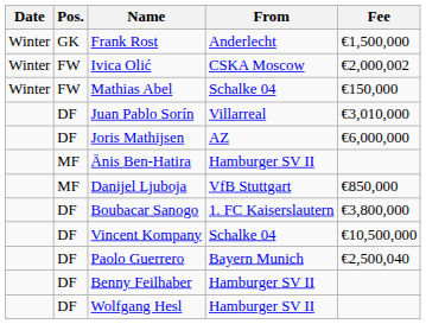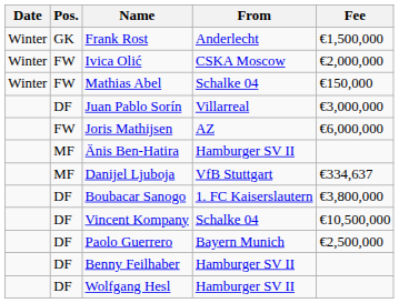 <table class="wikitable">
 <tr>
 <th>Date</th>
 <th>Pos.</th>
 <th>Name</th>
 <th>From</th>
 <th>Fee</th>
 </tr>
 <tr>
 <td>Winter</td>
 <td>GK</td>
 <td> <a href='#'>Frank Rost</a></td>
 <td> <a href='#'>Anderlecht</a></td>
 <td>€1,500,000</td>
 </tr>
 <tr>
 <td>Winter</td>
 <td>FW</td>
 <td> <a href='#'>Ivica Olić</a></td>
 <td> <a href='#'>CSKA Moscow</a></td>
-<td>€2,000,002</td>
+<td>€2,000,000</td>
 </tr>
 <tr>
 <td>Winter</td>
 <td>FW</td>
 <td> <a href='#'>Mathias Abel</a></td>
 <td> <a href='#'>Schalke 04</a></td>
 <td>€150,000</td>
 </tr>
 <tr>
 <td></td>
 <td>DF</td>
 <td> <a href='#'>Juan Pablo Sorín</a></td>
 <td> <a href='#'>Villarreal</a></td>
-<td>€3,010,000</td>
+<td>€3,000,000</td>
 </tr>
 <tr>
 <td></td>
-<td>DF</td>
+<td>FW</td>
 <td> <a href='#'>Joris Mathijsen</a></td>
 <td> <a href='#'>AZ</a></td>
 <td>€6,000,000</td>
 </tr>
 <tr>
 <td></td>
 <td>MF</td>
 <td> <a href='#'>Änis Ben-Hatira</a></td>
 <td> <a href='#'>Hamburger SV II</a></td>
 <td></td>
 </tr>
 <tr>
 <td></td>
 <td>MF</td>
 <td> <a href='#'>Danijel Ljuboja</a></td>
 <td> <a href='#'>VfB Stuttgart</a></td>
-<td>€850,000</td>
+<td>€334,637</td>
 </tr>
 <tr>
 <td></td>
 <td>DF</td>
 <td> <a href='#'>Boubacar Sanogo</a></td>
 <td> <a href='#'>1. FC Kaiserslautern</a></td>
 <td>€3,800,000</td>
 </tr>
 <tr>
 <td></td>
 <td>DF</td>
 <td> <a href='#'>Vincent Kompany</a></td>
 <td> <a href='#'>Schalke 04</a></td>
 <td>€10,500,000</td>
 </tr>
 <tr>
 <td></td>
 <td>DF</td>
 <td> <a href='#'>Paolo Guerrero</a></td>
 <td> <a href='#'>Bayern Munich</a></td>
-<td>€2,500,040</td>
+<td>€2,500,000</td>
 </tr>
 <tr>
 <td></td>
 <td>DF</td>
 <td> <a href='#'>Benny Feilhaber</a></td>
 <td> <a href='#'>Hamburger SV II</a></td>
 <td></td>
 </tr>
 <tr>
 <td></td>
 <td>DF</td>
 <td> <a href='#'>Wolfgang Hesl</a></td>
 <td> <a href='#'>Hamburger SV II</a></td>
 <td></td>
 </tr>
 </table>
